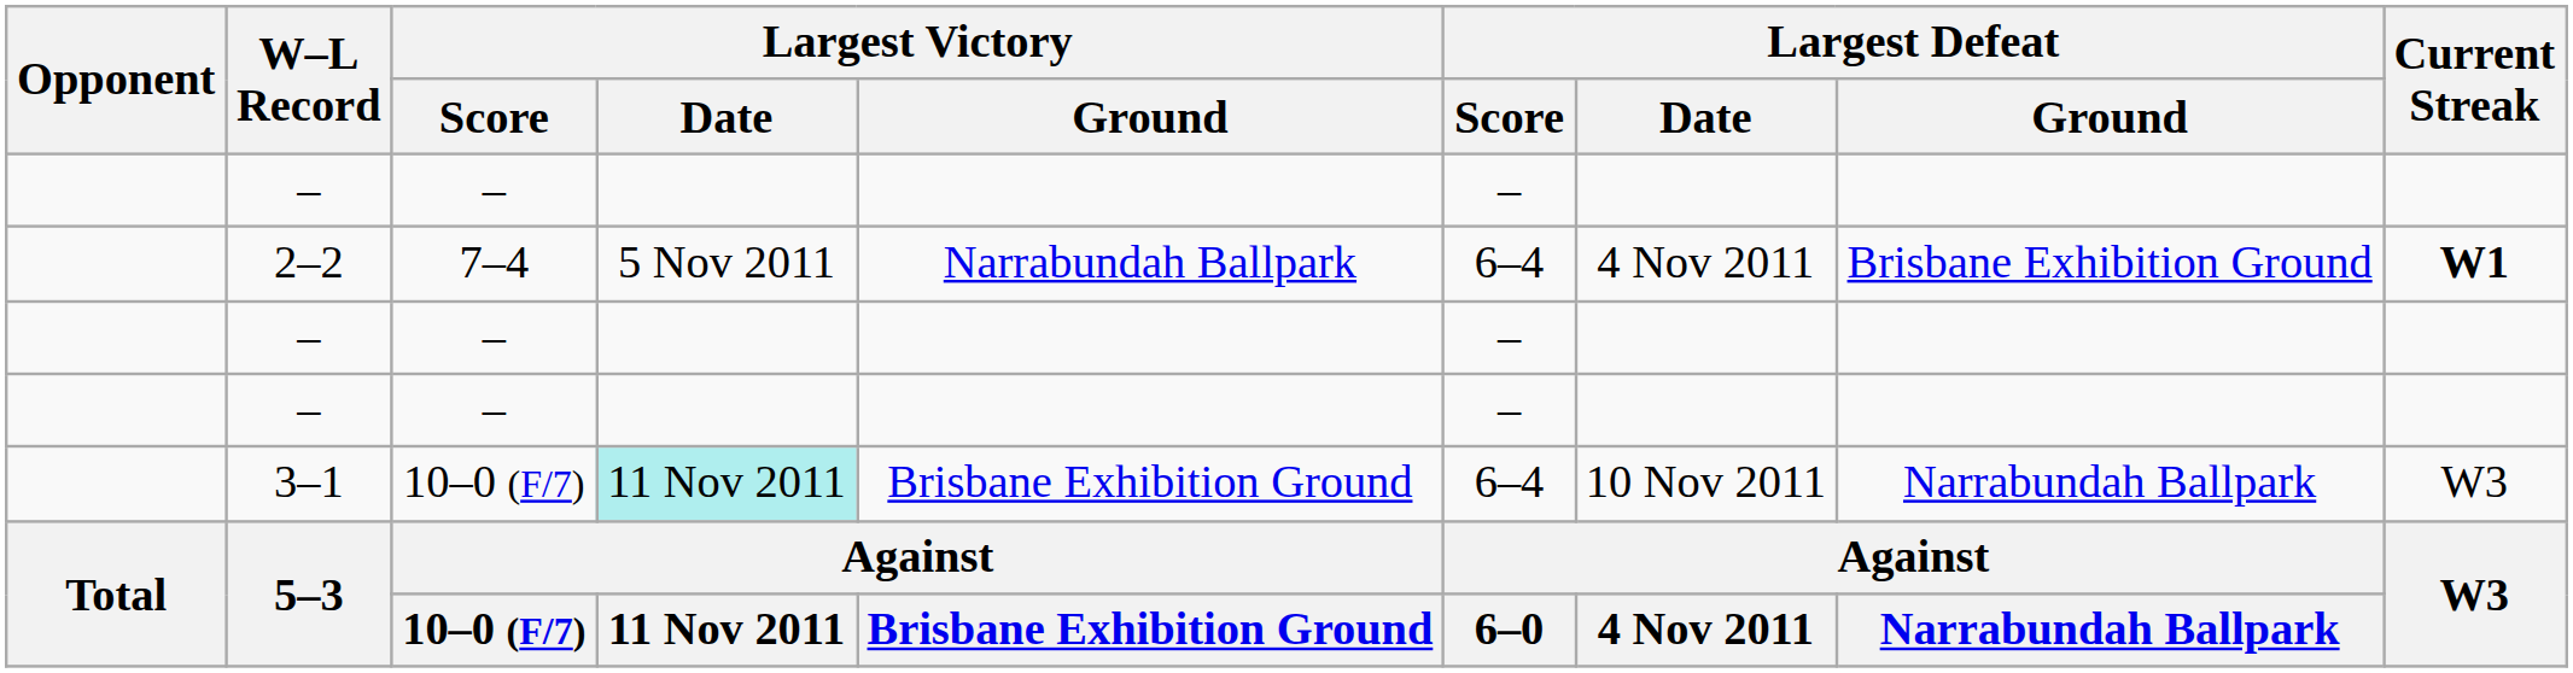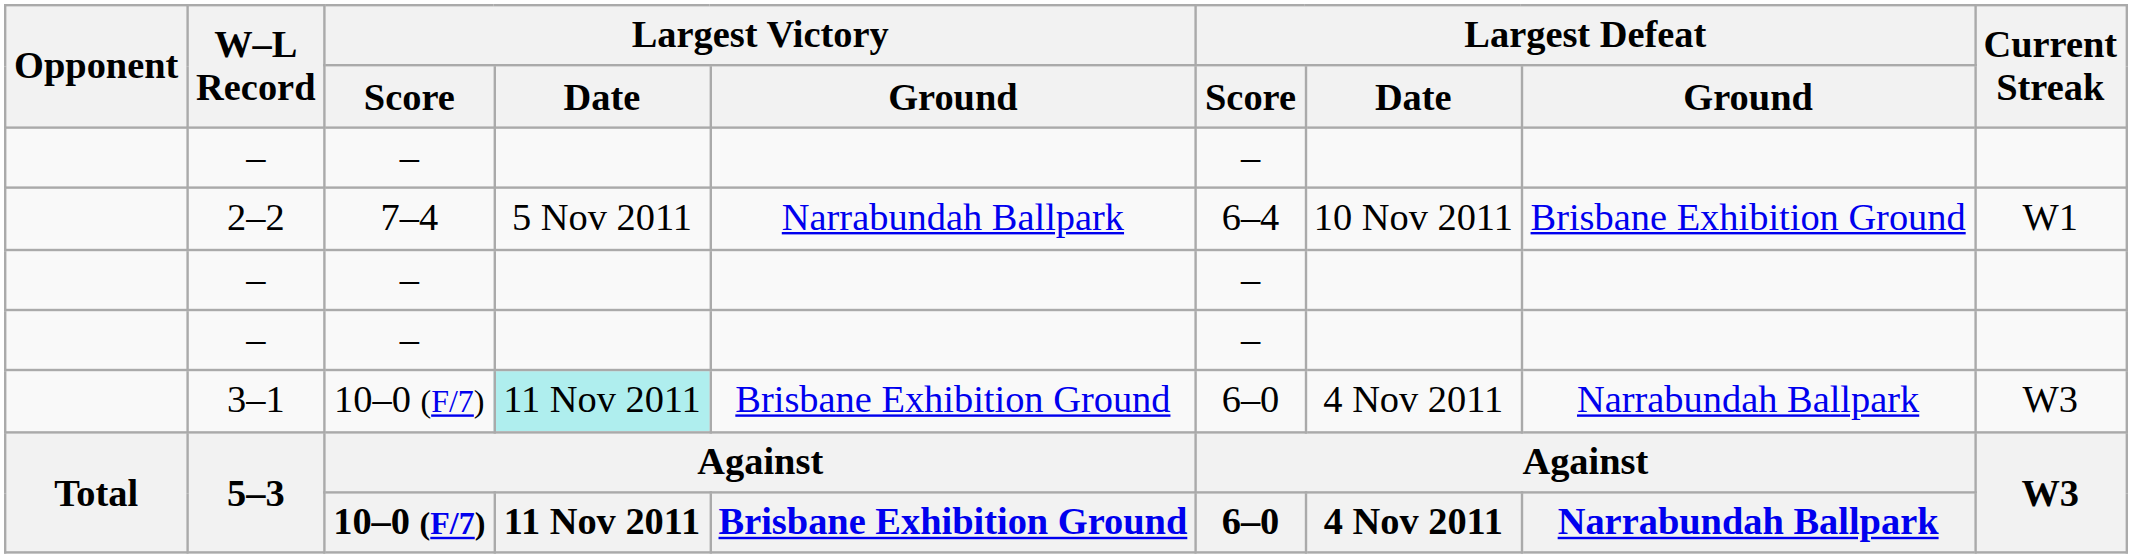 <table class="wikitable" style="text-align:center">
 <tr>
 <th rowspan=2>Opponent</th>
 <th rowspan=2>W–L<br>Record</th>
 <th colspan=3>Largest Victory</th>
 <th colspan=3>Largest Defeat</th>
 <th rowspan=2>Current<br>Streak</th>
 </tr>
 <tr>
 <th>Score</th>
 <th>Date</th>
 <th>Ground</th>
 <th>Score</th>
 <th>Date</th>
 <th>Ground</th>
 </tr>
 <tr>
 <td align=left></td>
 <td>–</td>
 <td>–</td>
 <td></td>
 <td></td>
 <td>–</td>
 <td></td>
 <td></td>
 <td></td>
 </tr>
 <tr>
 <td align=left></td>
 <td>2–2</td>
 <td>7–4</td>
 <td>5 Nov 2011</td>
 <td><a href='#'>Narrabundah Ballpark</a></td>
 <td>6–4</td>
-<td>4 Nov 2011</td>
+<td>10 Nov 2011</td>
 <td><a href='#'>Brisbane Exhibition Ground</a></td>
-<td><strong>W1</strong></td>
+<td>W1</td>
 </tr>
 <tr>
 <td align=left></td>
 <td>–</td>
 <td>–</td>
 <td></td>
 <td></td>
 <td>–</td>
 <td></td>
 <td></td>
 <td></td>
 </tr>
 <tr>
 <td align=left></td>
 <td>–</td>
 <td>–</td>
 <td></td>
 <td></td>
 <td>–</td>
 <td></td>
 <td></td>
 <td></td>
 </tr>
 <tr>
 <td align=left></td>
 <td>3–1</td>
 <td>10–0 <small>(<a href='#'>F/7</a>)</small></td>
 <td style="background: paleturquoise;">11 Nov 2011</td>
 <td><a href='#'>Brisbane Exhibition Ground</a></td>
-<td>6–4</td>
-<td>10 Nov 2011</td>
+<td>6–0</td>
+<td>4 Nov 2011</td>
 <td><a href='#'>Narrabundah Ballpark</a></td>
 <td>W3</td>
 </tr>
 <tr>
 <th rowspan=2 align=left>Total</th>
 <th rowspan=2>5–3</th>
 <th colspan=3>Against </th>
 <th colspan=3>Against </th>
 <th rowspan=2>W3</th>
 </tr>
 <tr>
 <th>10–0 <small>(<a href='#'>F/7</a>)</small></th>
 <th>11 Nov 2011</th>
 <th><a href='#'>Brisbane Exhibition Ground</a></th>
 <th>6–0</th>
 <th>4 Nov 2011</th>
 <th><a href='#'>Narrabundah Ballpark</a></th>
 </tr>
 </table>
